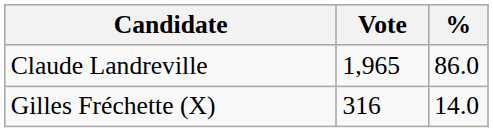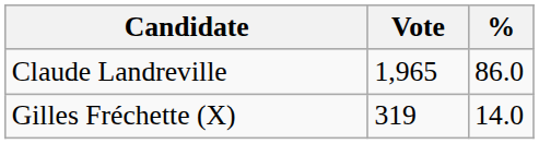 <table class="wikitable">
 <tr>
 <th bgcolor="#DDDDFF" width="200px">Candidate</th>
 <th bgcolor="#DDDDFF" width="50px">Vote</th>
 <th bgcolor="#DDDDFF" width="30px">%</th>
 </tr>
 <tr>
 <td>Claude Landreville</td>
 <td>1,965</td>
 <td>86.0</td>
 </tr>
 <tr>
 <td>Gilles Fréchette (X)</td>
-<td>316</td>
+<td>319</td>
 <td>14.0</td>
 </tr>
 </table>
